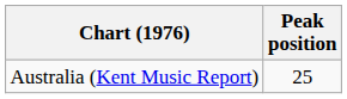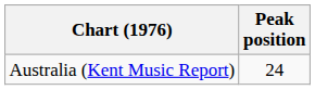 <table class="wikitable">
 <tr>
 <th>Chart (1976)</th>
 <th>Peak<br>position</th>
 </tr>
 <tr>
 <td>Australia (<a href='#'>Kent Music Report</a>)</td>
-<td style="text-align:center;">25</td>
+<td style="text-align:center;">24</td>
 </tr>
 </table>
